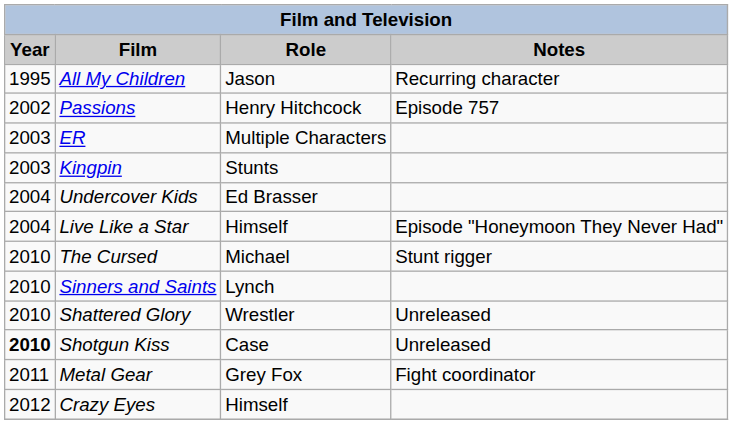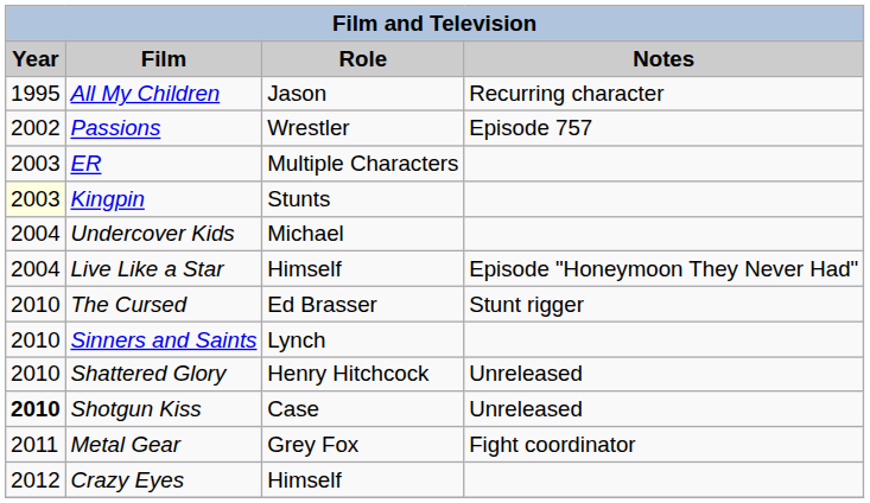 <table class="wikitable" style="font-size:90%">
 <tr style="text-align:center;">
 <th colspan=4 style="background:#B0C4DE;">Film and Television</th>
 </tr>
 <tr style="text-align:center;">
 <th style="background:#ccc;">Year</th>
 <th style="background:#ccc;">Film</th>
 <th style="background:#ccc;">Role</th>
 <th style="background:#ccc;">Notes</th>
 </tr>
 <tr>
 <td>1995</td>
 <td><em><a href='#'>All My Children</a></em></td>
 <td>Jason</td>
 <td>Recurring character</td>
 </tr>
 <tr>
 <td>2002</td>
 <td><em><a href='#'>Passions</a></em></td>
-<td>Henry Hitchcock</td>
+<td>Wrestler</td>
 <td>Episode 757</td>
 </tr>
 <tr>
 <td>2003</td>
 <td><em><a href='#'>ER</a></em></td>
 <td>Multiple Characters</td>
 <td></td>
 </tr>
 <tr>
-<td>2003</td>
+<td style="background: lightyellow;">2003</td>
 <td><em><a href='#'>Kingpin</a></em></td>
 <td>Stunts</td>
 <td></td>
 </tr>
 <tr>
 <td>2004</td>
 <td><em>Undercover Kids </em></td>
-<td>Ed Brasser</td>
+<td>Michael</td>
 <td></td>
 </tr>
 <tr>
 <td>2004</td>
 <td><em>Live Like a Star</em></td>
 <td>Himself</td>
 <td>Episode "Honeymoon They Never Had"</td>
 </tr>
 <tr>
 <td>2010</td>
 <td><em>The Cursed</em></td>
-<td>Michael</td>
+<td>Ed Brasser</td>
 <td>Stunt rigger</td>
 </tr>
 <tr>
 <td>2010</td>
 <td><em><a href='#'>Sinners and Saints</a></em></td>
 <td>Lynch</td>
 <td></td>
 </tr>
 <tr>
 <td>2010</td>
 <td><em>Shattered Glory</em></td>
-<td>Wrestler</td>
+<td>Henry Hitchcock</td>
 <td>Unreleased</td>
 </tr>
 <tr>
 <td><strong>2010</strong></td>
 <td><em>Shotgun Kiss</em></td>
 <td>Case</td>
 <td>Unreleased</td>
 </tr>
 <tr>
 <td>2011</td>
 <td><em>Metal Gear </em></td>
 <td>Grey Fox</td>
 <td>Fight coordinator</td>
 </tr>
 <tr>
 <td>2012</td>
 <td><em>Crazy Eyes </em></td>
 <td>Himself</td>
 <td></td>
 </tr>
 <tr>
 </tr>
 </table>
